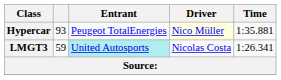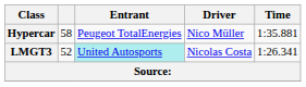 <table class="wikitable" style="font-size:90%;">
 <tr>
 <th>Class</th>
 <th></th>
 <th>Entrant</th>
 <th>Driver</th>
 <th>Time</th>
 </tr>
 <tr>
 <th>Hypercar</th>
-<td style="text-align:center;">93</td>
+<td style="text-align:center;">58</td>
 <td> <a href='#'>Peugeot TotalEnergies</a></td>
-<td style="background: lightyellow;"> <a href='#'>Nico Müller</a></td>
+<td> <a href='#'>Nico Müller</a></td>
 <td>1:35.881</td>
 </tr>
 <tr>
 <th>LMGT3</th>
-<td style="text-align:center;">59</td>
+<td style="text-align:center;">52</td>
 <td style="background: paleturquoise;"> <a href='#'>United Autosports</a></td>
 <td> <a href='#'>Nicolas Costa</a></td>
 <td>1:26.341</td>
 </tr>
 <tr>
 <th colspan="6">Source:</th>
 </tr>
 <tr>
 </tr>
 </table>
